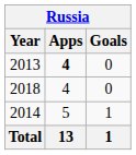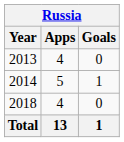 <table class="wikitable" style="text-align:center">
 <tr>
 <th colspan=3><a href='#'>Russia</a></th>
 </tr>
 <tr>
 <th>Year</th>
 <th>Apps</th>
 <th>Goals</th>
 </tr>
 <tr>
 <td>2013</td>
-<td><strong>4</strong></td>
-<td>0</td>
-</tr>
-<tr>
-<td>2018</td>
 <td>4</td>
 <td>0</td>
 </tr>
 <tr>
 <td>2014</td>
 <td>5</td>
 <td>1</td>
 </tr>
 <tr>
+<td>2018</td>
+<td>4</td>
+<td>0</td>
+</tr>
+<tr>
 <th>Total</th>
 <th>13</th>
 <th>1</th>
 </tr>
 </table>
